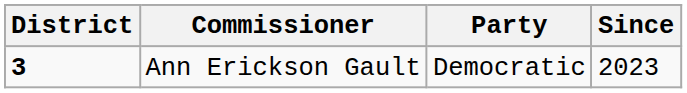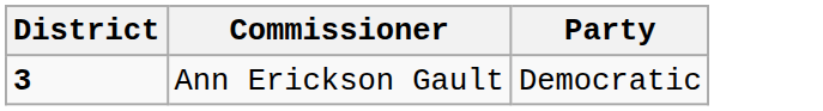 <table class="wikitable">
 <tr>
 <th>District</th>
 <th>Commissioner</th>
 <th>Party</th>
-<th>Since</th>
 </tr>
 <tr>
 <td><strong>3</strong></td>
 <td>Ann Erickson Gault</td>
 <td>Democratic</td>
-<td>2023</td>
 </tr>
 </table>
